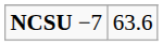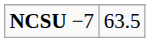 <table class="wikitable">
 <tr align="center">
 </tr>
 <tr align="center">
 <td><strong>NCSU</strong> −7</td>
-<td>63.6</td>
+<td>63.5</td>
 </tr>
 </table>
